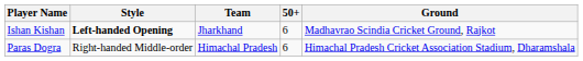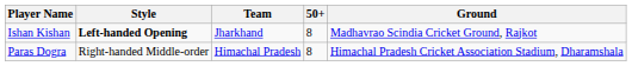 <table class="wikitable sortable">
 <tr>
 <th>Player Name</th>
 <th>Style</th>
 <th>Team</th>
 <th>50+</th>
 <th>Ground</th>
 </tr>
 <tr>
 <td><a href='#'>Ishan Kishan</a></td>
 <td><strong>Left-handed Opening</strong></td>
 <td><a href='#'>Jharkhand</a></td>
-<td>6</td>
+<td>8</td>
 <td><a href='#'>Madhavrao Scindia Cricket Ground</a>, <a href='#'>Rajkot</a></td>
 </tr>
 <tr>
 <td><a href='#'>Paras Dogra</a></td>
 <td>Right-handed Middle-order</td>
 <td><a href='#'>Himachal Pradesh</a></td>
-<td>6</td>
+<td>8</td>
 <td><a href='#'>Himachal Pradesh Cricket Association Stadium</a>, <a href='#'>Dharamshala</a></td>
 </tr>
 </table>
